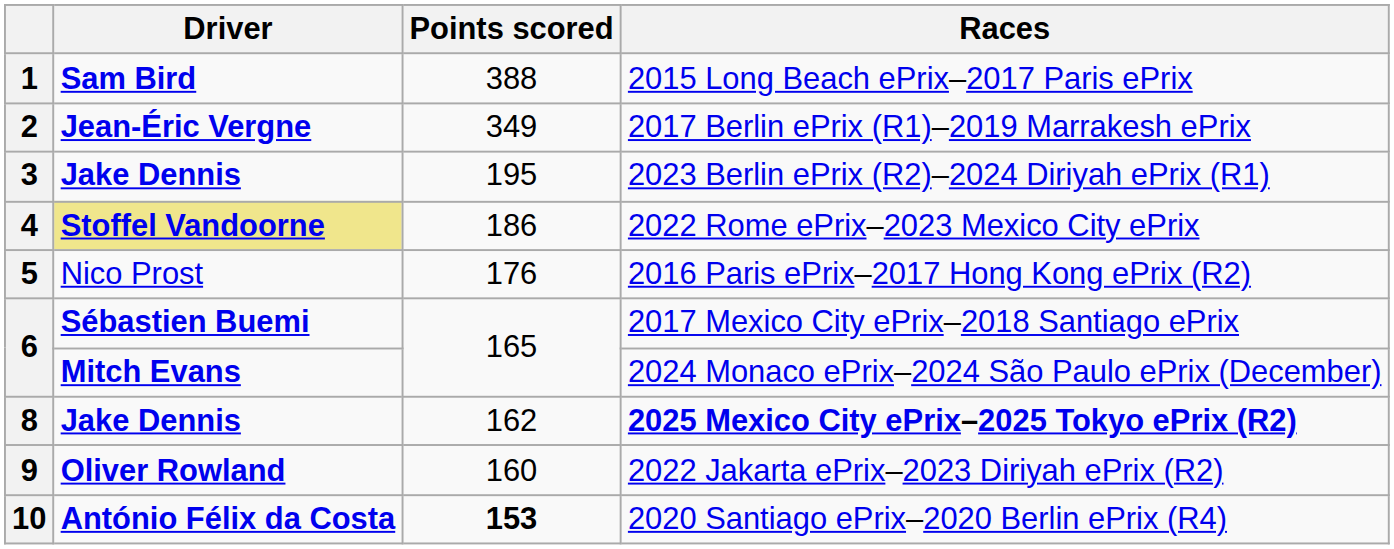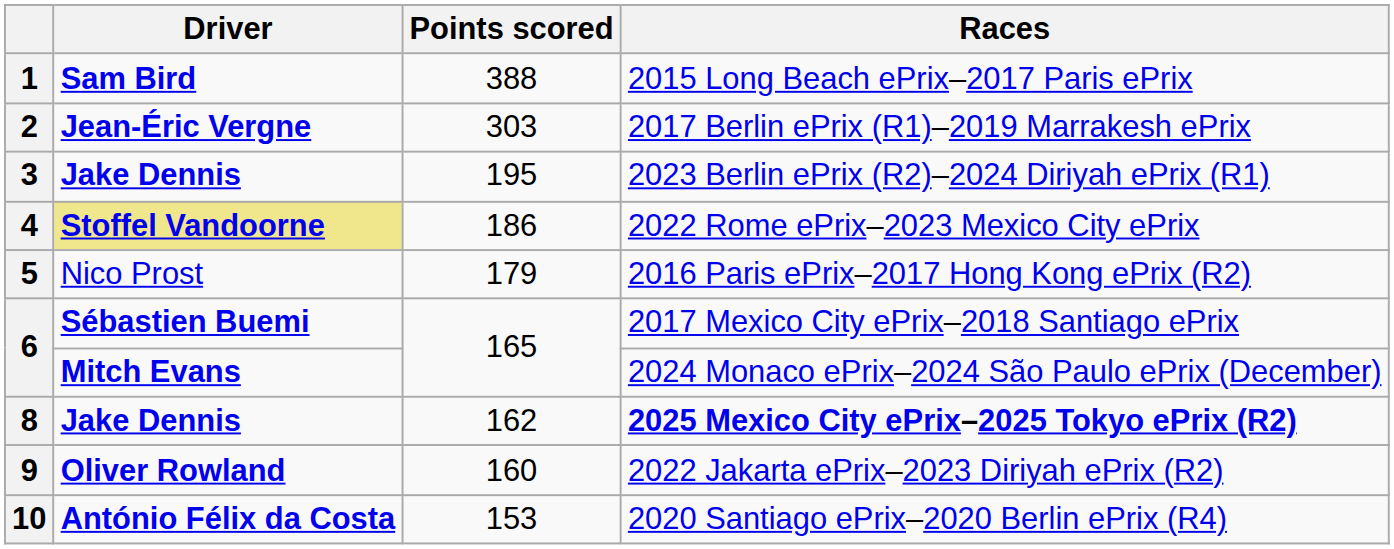 <table class="wikitable" style="text-align:center">
 <tr>
 <th></th>
 <th>Driver</th>
 <th>Points scored</th>
 <th>Races</th>
 </tr>
 <tr>
 <th>1</th>
 <td align=left> <strong><a href='#'>Sam Bird</a></strong></td>
 <td>388</td>
 <td align=left><a href='#'>2015 Long Beach ePrix</a>–<a href='#'>2017 Paris ePrix</a></td>
 </tr>
 <tr>
 <th>2</th>
 <td align=left> <strong><a href='#'>Jean-Éric Vergne</a></strong></td>
-<td>349</td>
+<td>303</td>
 <td align=left><a href='#'>2017 Berlin ePrix (R1)</a>–<a href='#'>2019 Marrakesh ePrix</a></td>
 </tr>
 <tr>
 <th>3</th>
 <td align=left> <strong><a href='#'>Jake Dennis</a></strong></td>
 <td>195</td>
 <td align=left><a href='#'>2023 Berlin ePrix (R2)</a>–<a href='#'>2024 Diriyah ePrix (R1)</a></td>
 </tr>
 <tr>
 <th>4</th>
 <td align=left style="background: khaki;"> <strong><a href='#'>Stoffel Vandoorne</a></strong></td>
 <td>186</td>
 <td align=left><a href='#'>2022 Rome ePrix</a>–<a href='#'>2023 Mexico City ePrix</a></td>
 </tr>
 <tr>
 <th>5</th>
 <td align=left> <a href='#'>Nico Prost</a></td>
-<td>176</td>
+<td>179</td>
 <td align=left><a href='#'>2016 Paris ePrix</a>–<a href='#'>2017 Hong Kong ePrix (R2)</a></td>
 </tr>
 <tr>
 <th rowspan=2>6</th>
 <td align=left> <strong><a href='#'>Sébastien Buemi</a></strong></td>
 <td rowspan=2>165</td>
 <td align=left><a href='#'>2017 Mexico City ePrix</a>–<a href='#'>2018 Santiago ePrix</a></td>
 </tr>
 <tr>
 <td align=left> <strong><a href='#'>Mitch Evans</a></strong></td>
 <td align=left><a href='#'>2024 Monaco ePrix</a>–<a href='#'>2024 São Paulo ePrix (December)</a></td>
 </tr>
 <tr>
 <th>8</th>
 <td align=left> <strong><a href='#'>Jake Dennis</a></strong></td>
 <td>162</td>
 <td align=left><strong><a href='#'>2025 Mexico City ePrix</a>–<a href='#'>2025 Tokyo ePrix (R2)</a></strong></td>
 </tr>
 <tr>
 <th>9</th>
 <td align=left> <strong><a href='#'>Oliver Rowland</a></strong></td>
 <td>160</td>
 <td align=left><a href='#'>2022 Jakarta ePrix</a>–<a href='#'>2023 Diriyah ePrix (R2)</a></td>
 </tr>
 <tr>
 <th>10</th>
 <td align=left> <strong><a href='#'>António Félix da Costa</a></strong></td>
-<td><strong>153</strong></td>
+<td>153</td>
 <td align=left><a href='#'>2020 Santiago ePrix</a>–<a href='#'>2020 Berlin ePrix (R4)</a></td>
 </tr>
 </table>
